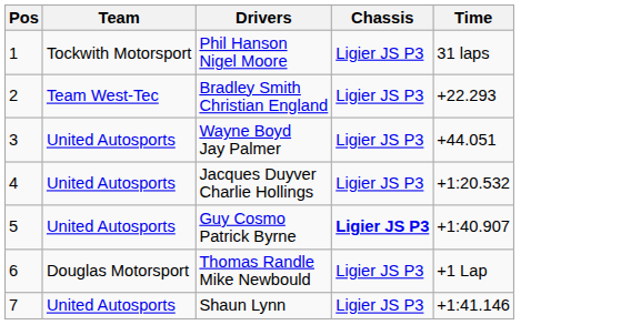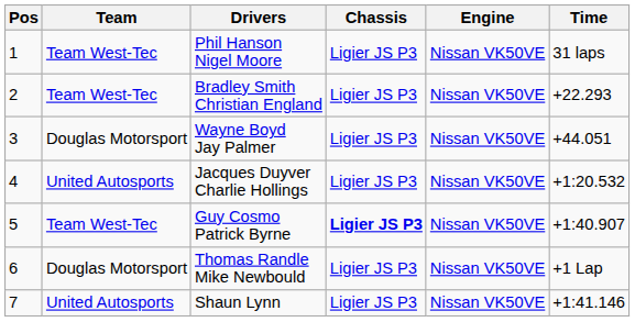 <table class="wikitable" style="font-size: 85%;">
 <tr>
 <th>Pos</th>
 <th>Team</th>
 <th>Drivers</th>
 <th>Chassis</th>
+<th>Engine</th>
 <th>Time</th>
 </tr>
 <tr>
 <td>1</td>
-<td> Tockwith Motorsport</td>
+<td> <a href='#'>Team West-Tec</a></td>
 <td> <a href='#'>Phil Hanson</a> <br> <a href='#'>Nigel Moore</a></td>
 <td><a href='#'>Ligier JS P3</a></td>
+<td><a href='#'>Nissan VK50VE</a></td>
 <td>31 laps</td>
 </tr>
 <tr>
 <td>2</td>
 <td> <a href='#'>Team West-Tec</a></td>
 <td> <a href='#'>Bradley Smith</a> <br> <a href='#'>Christian England</a></td>
 <td><a href='#'>Ligier JS P3</a></td>
+<td><a href='#'>Nissan VK50VE</a></td>
 <td>+22.293</td>
 </tr>
 <tr>
 <td>3</td>
-<td> <a href='#'>United Autosports</a></td>
+<td> Douglas Motorsport</td>
 <td> <a href='#'>Wayne Boyd</a> <br> Jay Palmer</td>
 <td><a href='#'>Ligier JS P3</a></td>
+<td><a href='#'>Nissan VK50VE</a></td>
 <td>+44.051</td>
 </tr>
 <tr>
 <td>4</td>
 <td> <a href='#'>United Autosports</a></td>
 <td> Jacques Duyver <br> Charlie Hollings</td>
 <td><a href='#'>Ligier JS P3</a></td>
+<td><a href='#'>Nissan VK50VE</a></td>
 <td>+1:20.532</td>
 </tr>
 <tr>
 <td>5</td>
-<td> <a href='#'>United Autosports</a></td>
+<td> <a href='#'>Team West-Tec</a></td>
 <td> <a href='#'>Guy Cosmo</a> <br> Patrick Byrne</td>
 <td><strong><a href='#'>Ligier JS P3</a></strong></td>
+<td><a href='#'>Nissan VK50VE</a></td>
 <td>+1:40.907</td>
 </tr>
 <tr>
 <td>6</td>
 <td> Douglas Motorsport</td>
 <td> <a href='#'>Thomas Randle</a> <br> Mike Newbould</td>
 <td><a href='#'>Ligier JS P3</a></td>
+<td><a href='#'>Nissan VK50VE</a></td>
 <td>+1 Lap</td>
 </tr>
 <tr>
 <td>7</td>
 <td> <a href='#'>United Autosports</a></td>
 <td> Shaun Lynn</td>
 <td><a href='#'>Ligier JS P3</a></td>
+<td><a href='#'>Nissan VK50VE</a></td>
 <td>+1:41.146</td>
 </tr>
 </table>
